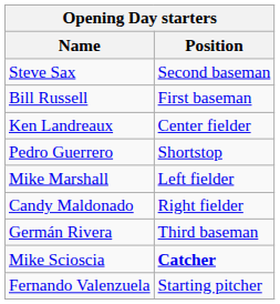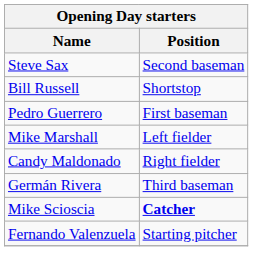 <table class="wikitable" style="text-align:left">
 <tr>
 <th colspan="2">Opening Day starters</th>
 </tr>
 <tr>
 <th>Name</th>
 <th>Position</th>
 </tr>
 <tr>
 <td><a href='#'>Steve Sax</a></td>
 <td><a href='#'>Second baseman</a></td>
 </tr>
 <tr>
 <td><a href='#'>Bill Russell</a></td>
-<td><a href='#'>First baseman</a></td>
-</tr>
-<tr>
-<td><a href='#'>Ken Landreaux</a></td>
-<td><a href='#'>Center fielder</a></td>
+<td><a href='#'>Shortstop</a></td>
 </tr>
 <tr>
 <td><a href='#'>Pedro Guerrero</a></td>
-<td><a href='#'>Shortstop</a></td>
+<td><a href='#'>First baseman</a></td>
 </tr>
 <tr>
 <td><a href='#'>Mike Marshall</a></td>
 <td><a href='#'>Left fielder</a></td>
 </tr>
 <tr>
 <td><a href='#'>Candy Maldonado</a></td>
 <td><a href='#'>Right fielder</a></td>
 </tr>
 <tr>
 <td><a href='#'>Germán Rivera</a></td>
 <td><a href='#'>Third baseman</a></td>
 </tr>
 <tr>
 <td><a href='#'>Mike Scioscia</a></td>
 <td><strong><a href='#'>Catcher</a></strong></td>
 </tr>
 <tr>
 <td><a href='#'>Fernando Valenzuela</a></td>
 <td><a href='#'>Starting pitcher</a></td>
 </tr>
 <tr>
 </tr>
 </table>
